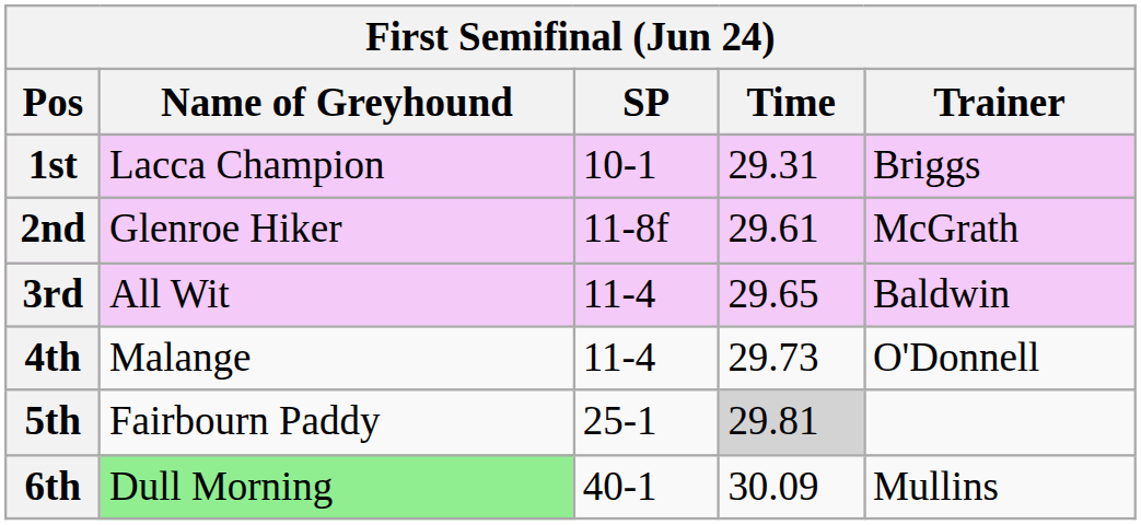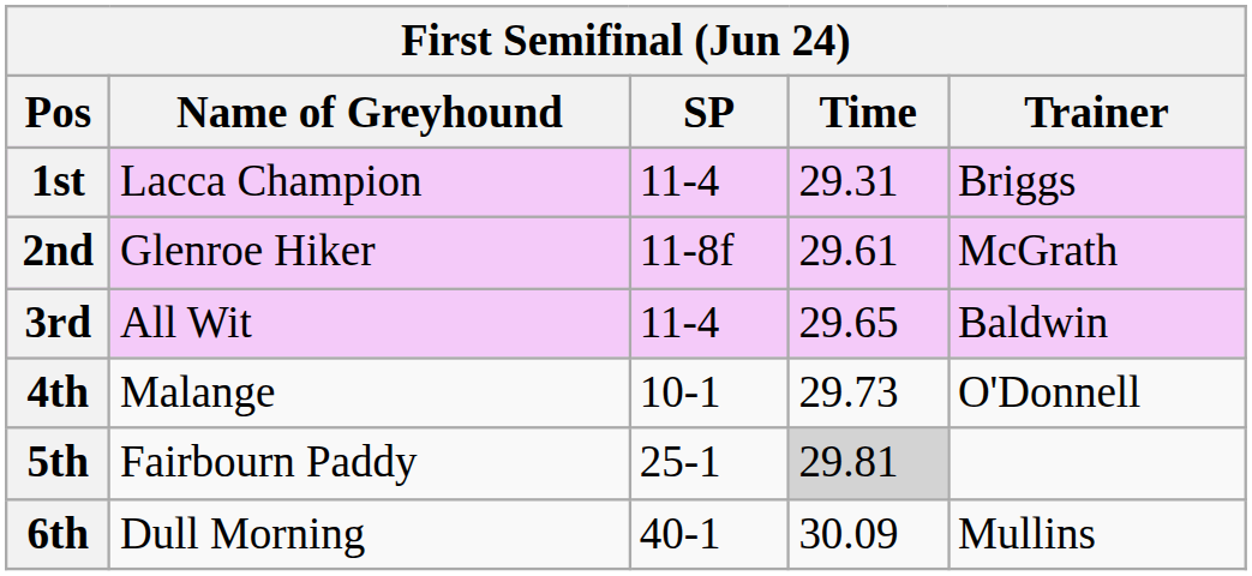 <table class="wikitable">
 <tr>
 <th colspan="6">First Semifinal (Jun 24)</th>
 </tr>
 <tr>
 <th width=30>Pos</th>
 <th width=180>Name of Greyhound</th>
 <th width=50>SP</th>
 <th width=50>Time</th>
 <th width=100>Trainer</th>
 </tr>
 <tr style="background: #f4caf9;">
 <th>1st</th>
 <td>Lacca Champion</td>
-<td>10-1</td>
+<td>11-4</td>
 <td>29.31</td>
 <td>Briggs</td>
 </tr>
 <tr style="background: #f4caf9;">
 <th>2nd</th>
 <td>Glenroe Hiker</td>
 <td>11-8f</td>
 <td>29.61</td>
 <td>McGrath</td>
 </tr>
 <tr style="background: #f4caf9;">
 <th>3rd</th>
 <td>All Wit</td>
 <td>11-4</td>
 <td>29.65</td>
 <td>Baldwin</td>
 </tr>
 <tr>
 <th>4th</th>
 <td>Malange</td>
-<td>11-4</td>
+<td>10-1</td>
 <td>29.73</td>
 <td>O'Donnell</td>
 </tr>
 <tr>
 <th>5th</th>
 <td>Fairbourn Paddy</td>
 <td>25-1</td>
 <td style="background: lightgrey;">29.81</td>
 <td></td>
 </tr>
 <tr>
 <th>6th</th>
-<td style="background: lightgreen;">Dull Morning</td>
+<td>Dull Morning</td>
 <td>40-1</td>
 <td>30.09</td>
 <td>Mullins</td>
 </tr>
 </table>
